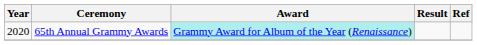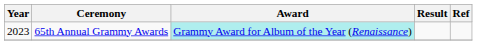 <table class="wikitable">
 <tr style="background:#ccc; text-align:center;">
 <th scope="col">Year</th>
 <th scope="col">Ceremony</th>
 <th scope="col">Award</th>
 <th scope="col">Result</th>
 <th>Ref</th>
 </tr>
 <tr>
-<td>2020</td>
+<td>2023</td>
 <td><a href='#'>65th Annual Grammy Awards</a></td>
 <td style="background: paleturquoise;"><a href='#'>Grammy Award for Album of the Year</a> (<em><a href='#'>Renaissance</a></em>)</td>
 <td></td>
 <td></td>
 </tr>
 <tr>
 </tr>
 </table>
